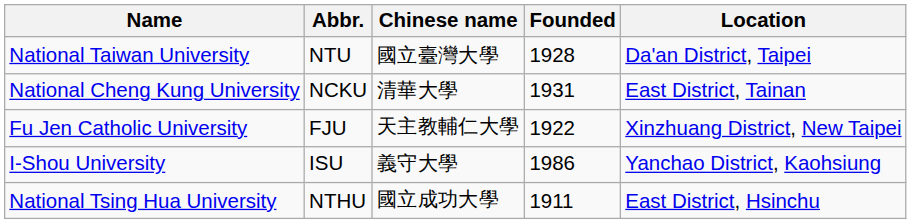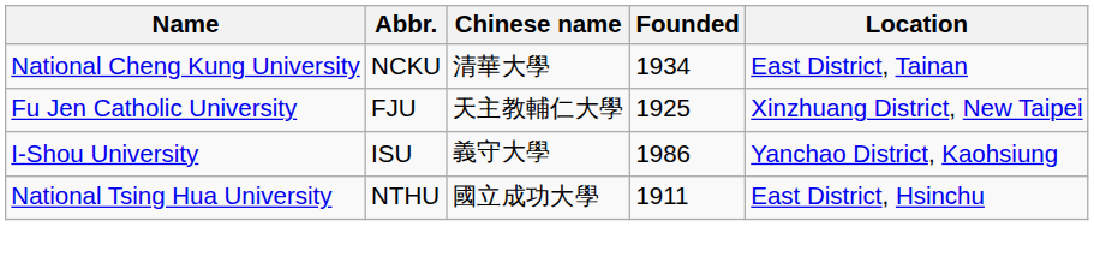 <table class="wikitable + sortable">
 <tr>
 <th>Name</th>
 <th>Abbr.</th>
 <th>Chinese name</th>
 <th>Founded</th>
 <th>Location</th>
 </tr>
 <tr>
-<td><a href='#'>National Taiwan University</a></td>
-<td>NTU</td>
-<td>國立臺灣大學</td>
-<td>1928</td>
-<td><a href='#'>Da'an District</a>, <a href='#'>Taipei</a></td>
-</tr>
-<tr>
 <td><a href='#'>National Cheng Kung University</a></td>
 <td>NCKU</td>
 <td>清華大學</td>
-<td>1931</td>
+<td>1934</td>
 <td><a href='#'>East District</a>, <a href='#'>Tainan</a></td>
 </tr>
 <tr>
 <td><a href='#'>Fu Jen Catholic University</a></td>
 <td>FJU</td>
 <td>天主教輔仁大學</td>
-<td>1922</td>
+<td>1925</td>
 <td><a href='#'>Xinzhuang District</a>, <a href='#'>New Taipei</a></td>
 </tr>
 <tr>
 <td><a href='#'>I-Shou University</a></td>
 <td>ISU</td>
 <td>義守大學</td>
 <td>1986</td>
 <td><a href='#'>Yanchao District</a>, <a href='#'>Kaohsiung</a></td>
 </tr>
 <tr>
 <td><a href='#'>National Tsing Hua University</a></td>
 <td>NTHU</td>
 <td>國立成功大學</td>
 <td>1911</td>
 <td><a href='#'>East District</a>, <a href='#'>Hsinchu</a></td>
 </tr>
 </table>
